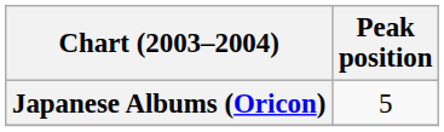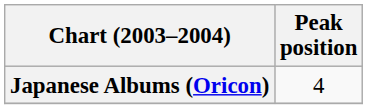 <table class="wikitable plainrowheaders">
 <tr>
 <th>Chart (2003–2004)</th>
 <th>Peak<br>position</th>
 </tr>
 <tr>
 <th scope="row">Japanese Albums (<a href='#'>Oricon</a>)</th>
-<td style="text-align:center;">5</td>
+<td style="text-align:center;">4</td>
 </tr>
 <tr>
 </tr>
 </table>
